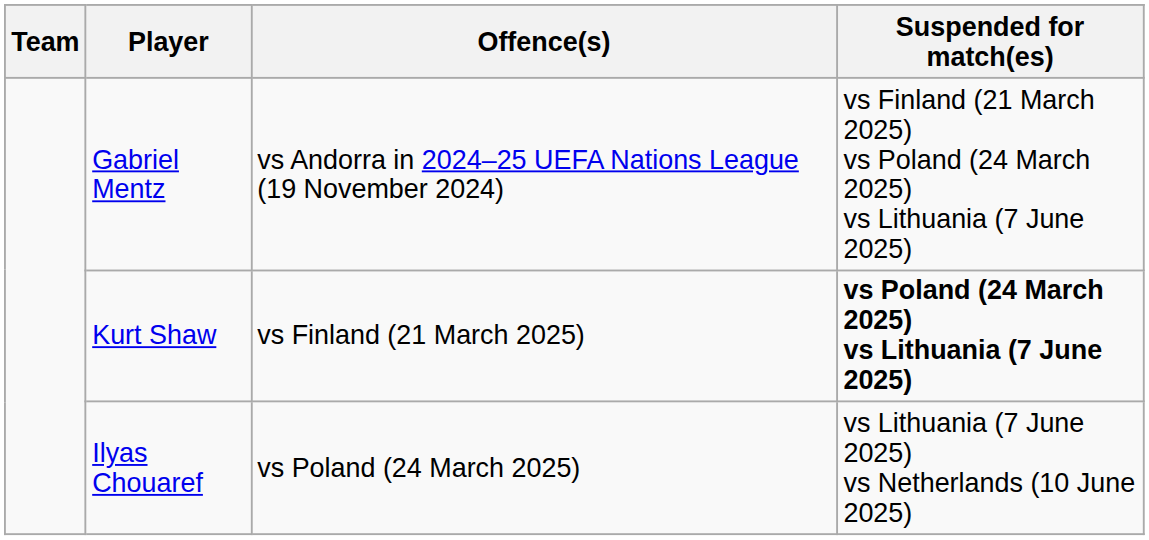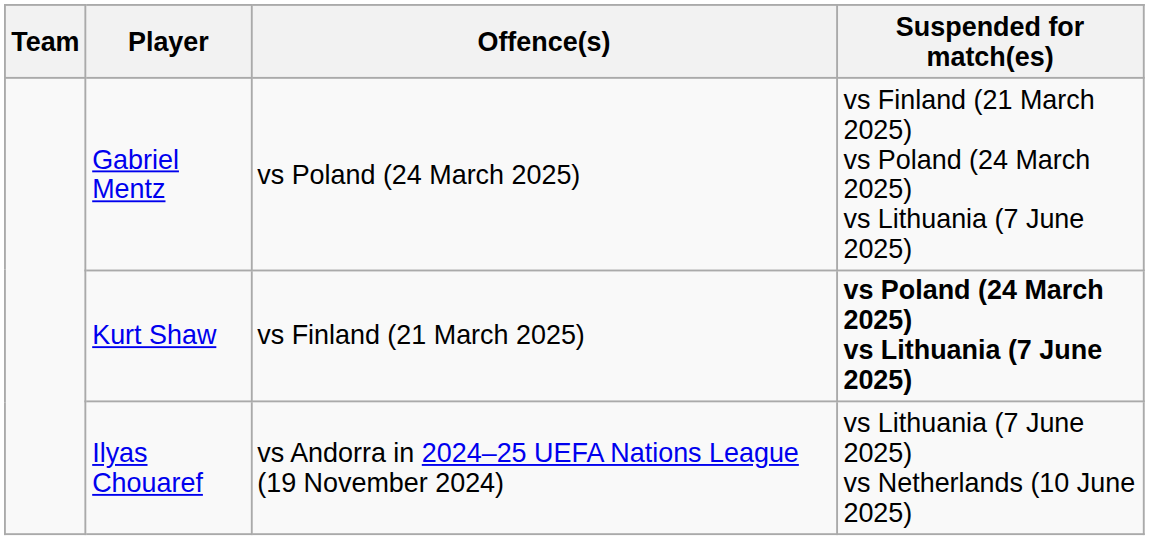 <table class="wikitable" style="font-size:90%">
 <tr>
 <th>Team</th>
 <th>Player</th>
 <th>Offence(s)</th>
 <th>Suspended for match(es)</th>
 </tr>
 <tr>
 <td rowspan=3></td>
 <td><a href='#'>Gabriel Mentz</a></td>
-<td> vs Andorra in <a href='#'>2024–25 UEFA Nations League</a> (19 November 2024)</td>
+<td> vs Poland (24 March 2025)</td>
 <td>vs Finland (21 March 2025)<br>vs Poland (24 March 2025)<br>vs Lithuania (7 June 2025)</td>
 </tr>
 <tr>
 <td><a href='#'>Kurt Shaw</a></td>
 <td> vs Finland (21 March 2025)</td>
 <td><strong>vs Poland (24 March 2025)<br>vs Lithuania (7 June 2025)</strong></td>
 </tr>
 <tr>
 <td><a href='#'>Ilyas Chouaref</a></td>
-<td> vs Poland (24 March 2025)</td>
+<td> vs Andorra in <a href='#'>2024–25 UEFA Nations League</a> (19 November 2024)</td>
 <td>vs Lithuania (7 June 2025)<br>vs Netherlands (10 June 2025)</td>
 </tr>
 </table>
